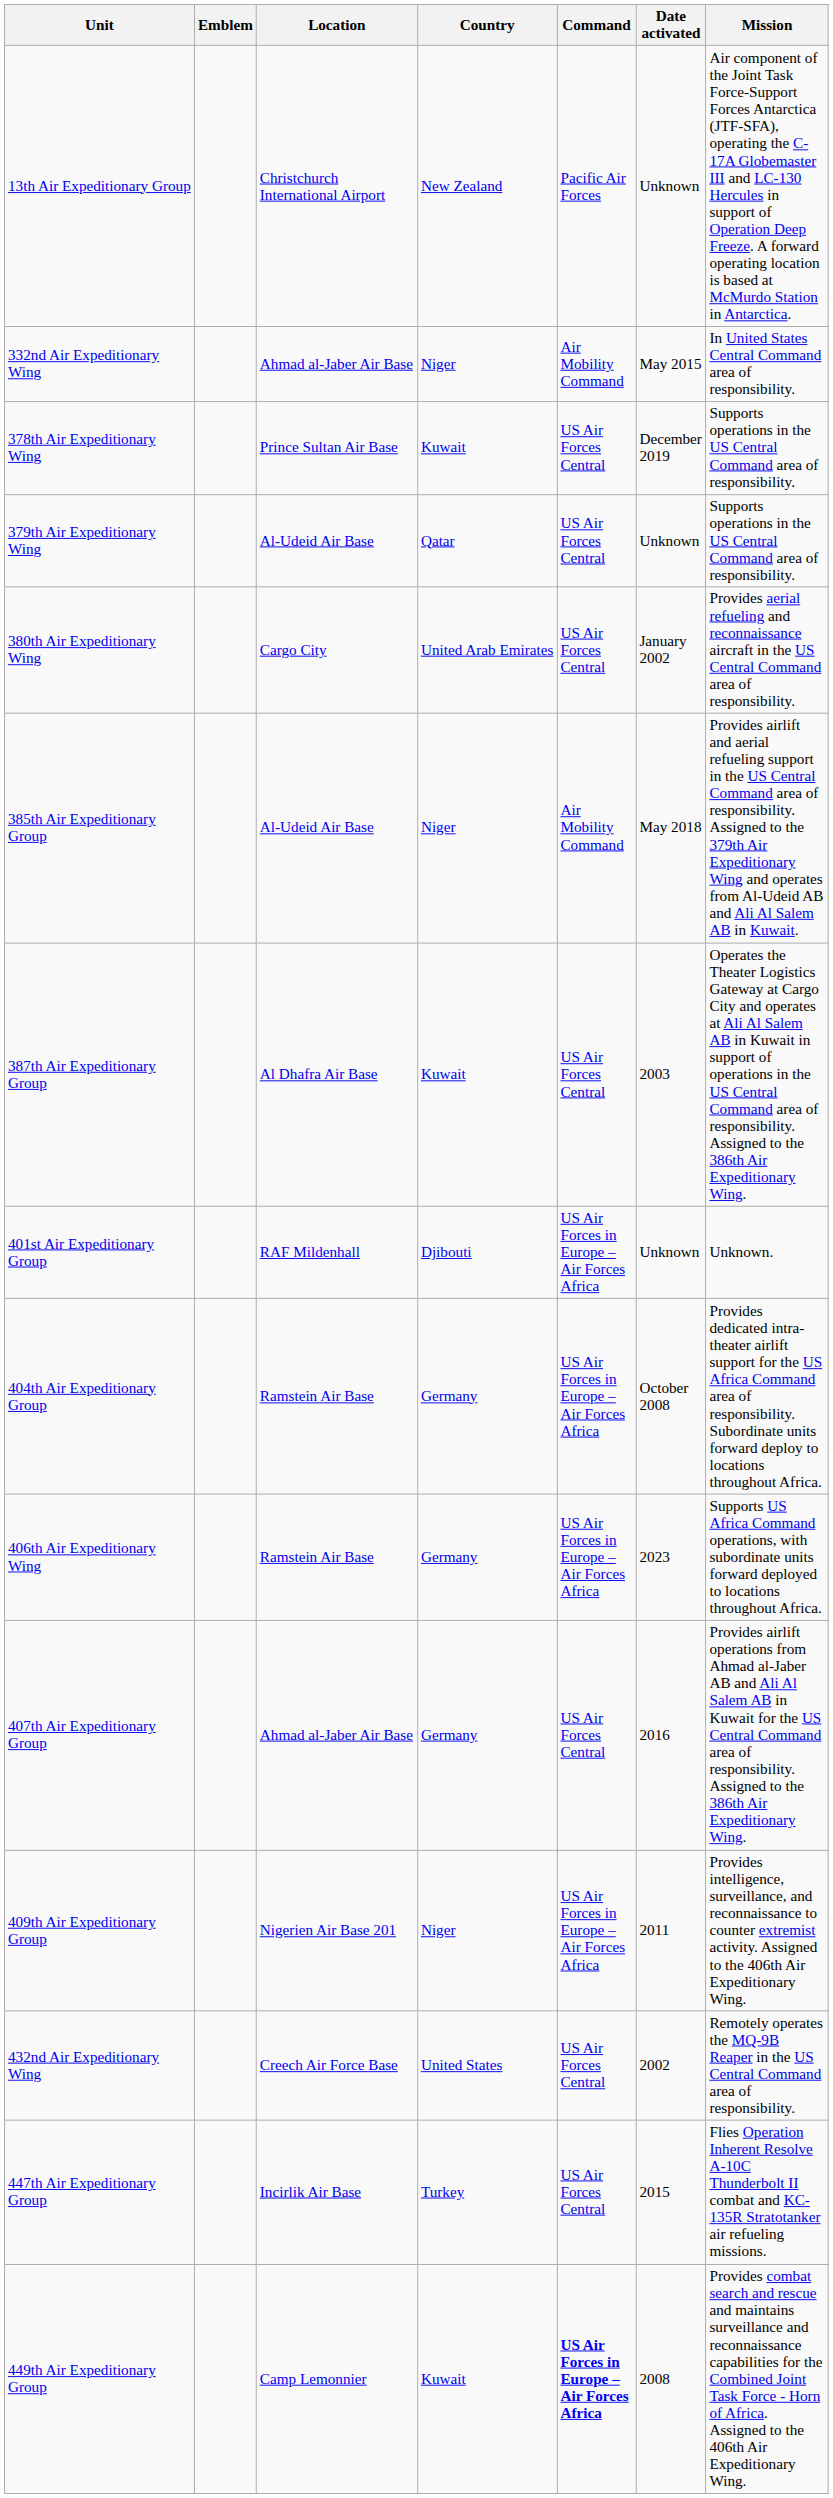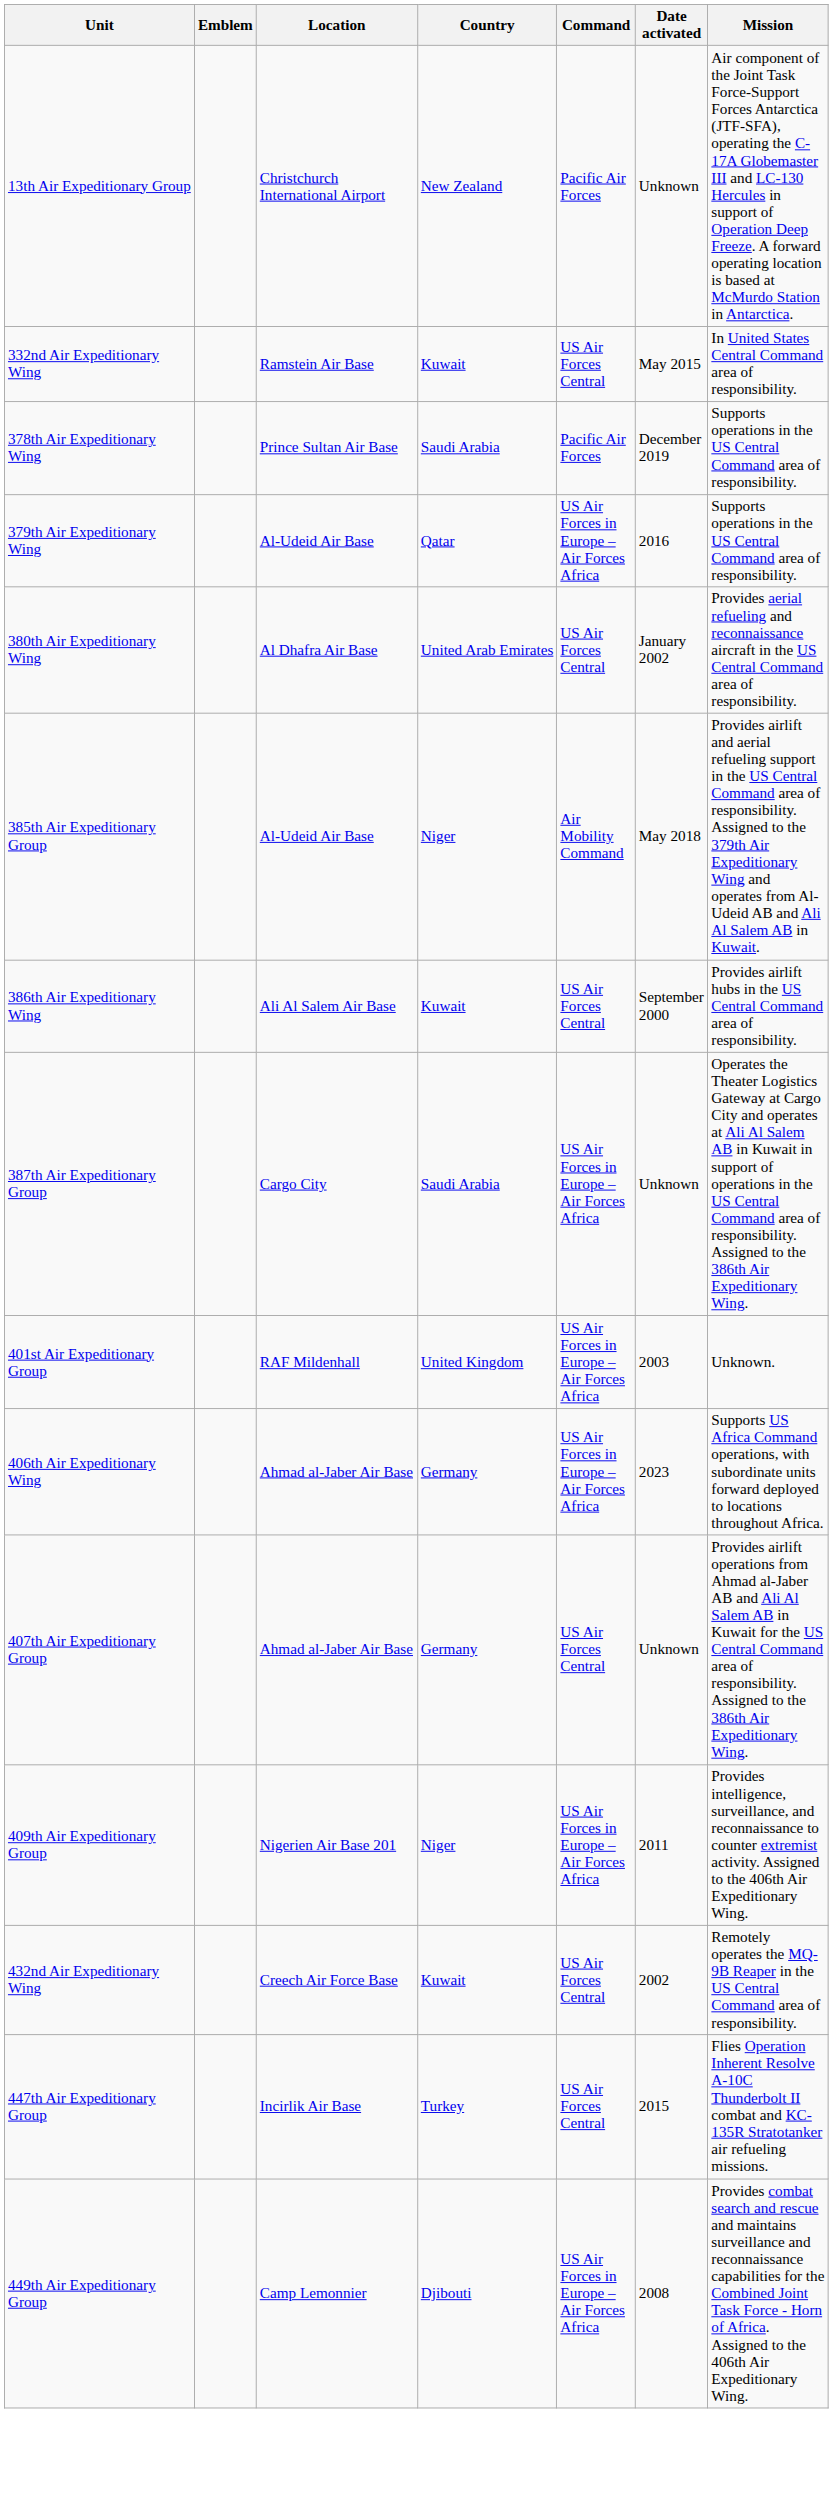 <table class="wikitable sortable">
 <tr>
 <th>Unit</th>
 <th>Emblem</th>
 <th>Location</th>
 <th>Country</th>
 <th>Command</th>
 <th>Date activated</th>
 <th>Mission</th>
 </tr>
 <tr>
 <td style="white-space: nowrap;"><a href='#'>13th Air Expeditionary Group</a></td>
 <td></td>
 <td><a href='#'>Christchurch International Airport</a></td>
 <td> <a href='#'>New Zealand</a></td>
 <td><a href='#'>Pacific Air Forces</a></td>
 <td>Unknown</td>
 <td>Air component of the Joint Task Force-Support Forces Antarctica (JTF-SFA), operating the <a href='#'>C-17A Globemaster III</a> and <a href='#'>LC-130 Hercules</a> in support of <a href='#'>Operation Deep Freeze</a>. A forward operating location is based at <a href='#'>McMurdo Station</a> in <a href='#'>Antarctica</a>.</td>
 </tr>
 <tr>
 <td><a href='#'>332nd Air Expeditionary Wing</a></td>
 <td></td>
-<td style="white-space: nowrap;"><a href='#'>Ahmad al-Jaber Air Base</a></td>
-<td> <a href='#'>Niger</a></td>
-<td><a href='#'>Air Mobility Command</a></td>
+<td><a href='#'>Ramstein Air Base</a></td>
+<td> <a href='#'>Kuwait</a></td>
+<td><a href='#'>US Air Forces Central</a></td>
 <td>May 2015</td>
 <td>In <a href='#'>United States Central Command</a> area of responsibility.</td>
 </tr>
 <tr>
 <td><a href='#'>378th Air Expeditionary Wing</a></td>
 <td></td>
 <td><a href='#'>Prince Sultan Air Base</a></td>
-<td> <a href='#'>Kuwait</a></td>
-<td><a href='#'>US Air Forces Central</a></td>
+<td> <a href='#'>Saudi Arabia</a></td>
+<td><a href='#'>Pacific Air Forces</a></td>
 <td>December 2019</td>
 <td>Supports operations in the <a href='#'>US Central Command</a> area of responsibility.</td>
 </tr>
 <tr>
 <td><a href='#'>379th Air Expeditionary Wing</a></td>
 <td></td>
 <td><a href='#'>Al-Udeid Air Base</a></td>
 <td> <a href='#'>Qatar</a></td>
-<td><a href='#'>US Air Forces Central</a></td>
-<td>Unknown</td>
+<td><a href='#'>US Air Forces in Europe – Air Forces Africa</a></td>
+<td>2016</td>
 <td>Supports operations in the <a href='#'>US Central Command</a> area of responsibility.</td>
 </tr>
 <tr>
 <td><a href='#'>380th Air Expeditionary Wing</a></td>
 <td></td>
-<td><a href='#'>Cargo City</a></td>
+<td><a href='#'>Al Dhafra Air Base</a></td>
 <td style="white-space: nowrap;"> <a href='#'>United Arab Emirates</a></td>
 <td><a href='#'>US Air Forces Central</a></td>
 <td>January 2002</td>
 <td>Provides <a href='#'>aerial refueling</a> and <a href='#'>reconnaissance</a> aircraft in the <a href='#'>US Central Command</a> area of responsibility.</td>
 </tr>
 <tr>
 <td><a href='#'>385th Air Expeditionary Group</a></td>
 <td></td>
 <td><a href='#'>Al-Udeid Air Base</a></td>
 <td> <a href='#'>Niger</a></td>
 <td><a href='#'>Air Mobility Command</a></td>
 <td>May 2018</td>
 <td>Provides airlift and aerial refueling support in the <a href='#'>US Central Command</a> area of responsibility. Assigned to the <a href='#'>379th Air Expeditionary Wing</a> and operates from Al-Udeid AB and <a href='#'>Ali Al Salem AB</a> in <a href='#'>Kuwait</a>.</td>
 </tr>
 <tr>
+<td><a href='#'>386th Air Expeditionary Wing</a></td>
+<td></td>
+<td><a href='#'>Ali Al Salem Air Base</a></td>
+<td> <a href='#'>Kuwait</a></td>
+<td><a href='#'>US Air Forces Central</a></td>
+<td>September 2000</td>
+<td>Provides airlift hubs in the <a href='#'>US Central Command</a> area of responsibility.</td>
+</tr>
+<tr>
 <td><a href='#'>387th Air Expeditionary Group</a></td>
 <td></td>
-<td><a href='#'>Al Dhafra Air Base</a></td>
-<td> <a href='#'>Kuwait</a></td>
-<td><a href='#'>US Air Forces Central</a></td>
-<td>2003</td>
+<td><a href='#'>Cargo City</a></td>
+<td> <a href='#'>Saudi Arabia</a></td>
+<td><a href='#'>US Air Forces in Europe – Air Forces Africa</a></td>
+<td>Unknown</td>
 <td>Operates the Theater Logistics Gateway at Cargo City and operates at <a href='#'>Ali Al Salem AB</a> in Kuwait in support of operations in the <a href='#'>US Central Command</a> area of responsibility. Assigned to the <a href='#'>386th Air Expeditionary Wing</a>.</td>
 </tr>
 <tr>
 <td><a href='#'>401st Air Expeditionary Group</a></td>
 <td></td>
 <td><a href='#'>RAF Mildenhall</a></td>
-<td> <a href='#'>Djibouti</a></td>
+<td> <a href='#'>United Kingdom</a></td>
 <td><a href='#'>US Air Forces in Europe – Air Forces Africa</a></td>
-<td>Unknown</td>
+<td>2003</td>
 <td>Unknown.</td>
-</tr>
-<tr>
-<td><a href='#'>404th Air Expeditionary Group</a></td>
-<td></td>
-<td><a href='#'>Ramstein Air Base</a></td>
-<td> <a href='#'>Germany</a></td>
-<td><a href='#'>US Air Forces in Europe – Air Forces Africa</a></td>
-<td>October 2008</td>
-<td>Provides dedicated intra-theater airlift support for the <a href='#'>US Africa Command</a> area of responsibility. Subordinate units forward deploy to locations throughout Africa.</td>
 </tr>
 <tr>
 <td><a href='#'>406th Air Expeditionary Wing</a></td>
 <td></td>
-<td><a href='#'>Ramstein Air Base</a></td>
+<td style="white-space: nowrap;"><a href='#'>Ahmad al-Jaber Air Base</a></td>
 <td> <a href='#'>Germany</a></td>
 <td><a href='#'>US Air Forces in Europe – Air Forces Africa</a></td>
 <td>2023</td>
 <td>Supports <a href='#'>US Africa Command</a> operations, with subordinate units forward deployed to locations throughout Africa.</td>
 </tr>
 <tr>
 <td><a href='#'>407th Air Expeditionary Group</a></td>
 <td></td>
 <td><a href='#'>Ahmad al-Jaber Air Base</a></td>
 <td> <a href='#'>Germany</a></td>
 <td><a href='#'>US Air Forces Central</a></td>
-<td>2016</td>
+<td>Unknown</td>
 <td>Provides airlift operations from Ahmad al-Jaber AB and <a href='#'>Ali Al Salem AB</a> in Kuwait for the <a href='#'>US Central Command</a> area of responsibility. Assigned to the <a href='#'>386th Air Expeditionary Wing</a>.</td>
 </tr>
 <tr>
 <td><a href='#'>409th Air Expeditionary Group</a></td>
 <td></td>
 <td><a href='#'>Nigerien Air Base 201</a></td>
 <td> <a href='#'>Niger</a></td>
 <td><a href='#'>US Air Forces in Europe – Air Forces Africa</a></td>
 <td>2011</td>
 <td>Provides intelligence, surveillance, and reconnaissance to counter <a href='#'>extremist</a> activity. Assigned to the 406th Air Expeditionary Wing.</td>
 </tr>
 <tr>
 <td><a href='#'>432nd Air Expeditionary Wing</a></td>
 <td></td>
 <td><a href='#'>Creech Air Force Base</a></td>
-<td> <a href='#'>United States</a></td>
+<td> <a href='#'>Kuwait</a></td>
 <td><a href='#'>US Air Forces Central</a></td>
 <td>2002</td>
 <td>Remotely operates the <a href='#'>MQ-9B Reaper</a> in the <a href='#'>US Central Command</a> area of responsibility.</td>
 </tr>
 <tr>
 <td><a href='#'>447th Air Expeditionary Group</a></td>
 <td></td>
 <td><a href='#'>Incirlik Air Base</a></td>
 <td> <a href='#'>Turkey</a></td>
 <td><a href='#'>US Air Forces Central</a></td>
 <td>2015</td>
 <td>Flies <a href='#'>Operation Inherent Resolve</a> <a href='#'>A-10C Thunderbolt II</a> combat and <a href='#'>KC-135R Stratotanker</a> air refueling missions.</td>
 </tr>
 <tr>
 <td><a href='#'>449th Air Expeditionary Group</a></td>
 <td></td>
 <td><a href='#'>Camp Lemonnier</a></td>
-<td> <a href='#'>Kuwait</a></td>
-<td><strong><a href='#'>US Air Forces in Europe – Air Forces Africa</a></strong></td>
+<td> <a href='#'>Djibouti</a></td>
+<td><a href='#'>US Air Forces in Europe – Air Forces Africa</a></td>
 <td>2008</td>
 <td>Provides <a href='#'>combat search and rescue</a> and maintains surveillance and reconnaissance capabilities for the <a href='#'>Combined Joint Task Force - Horn of Africa</a>. Assigned to the 406th Air Expeditionary Wing.</td>
 </tr>
 </table>
